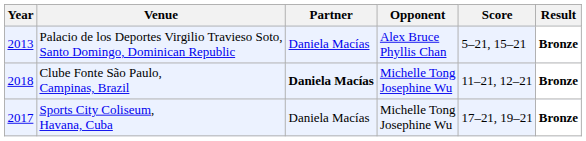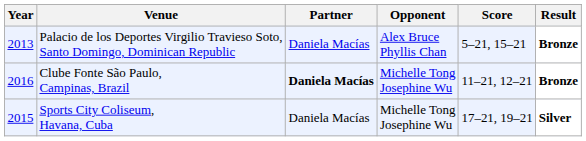 <table class="sortable wikitable" style="font-size: 90%;">
 <tr>
 <th>Year</th>
 <th>Venue</th>
 <th>Partner</th>
 <th>Opponent</th>
 <th>Score</th>
 <th>Result</th>
 </tr>
 <tr style="background:#ECF2FF">
 <td align="center"><a href='#'>2013</a></td>
 <td align="left">Palacio de los Deportes Virgilio Travieso Soto,<br><a href='#'>Santo Domingo, Dominican Republic</a></td>
 <td align="left"> <a href='#'>Daniela Macías</a></td>
 <td align="left"> <a href='#'>Alex Bruce</a> <br>  <a href='#'>Phyllis Chan</a></td>
 <td align="left">5–21, 15–21</td>
 <td style="text-align:left; background:white"> <strong>Bronze</strong></td>
 </tr>
 <tr style="background:#ECF2FF">
-<td align="center"><a href='#'>2018</a></td>
+<td align="center"><a href='#'>2016</a></td>
 <td align="left">Clube Fonte São Paulo,<br><a href='#'>Campinas, Brazil</a></td>
 <td align="left"><strong> Daniela Macías</strong></td>
 <td align="left"> <a href='#'>Michelle Tong</a> <br>  <a href='#'>Josephine Wu</a></td>
 <td align="left">11–21, 12–21</td>
 <td style="text-align:left; background:white"> <strong>Bronze</strong></td>
 </tr>
 <tr style="background:#ECF2FF">
-<td align="center"><a href='#'>2017</a></td>
+<td align="center"><a href='#'>2015</a></td>
 <td align="left"><a href='#'>Sports City Coliseum</a>,<br><a href='#'>Havana, Cuba</a></td>
 <td align="left"> Daniela Macías</td>
 <td align="left"> Michelle Tong <br>  Josephine Wu</td>
 <td align="left">17–21, 19–21</td>
-<td style="text-align:left; background:white"> <strong>Bronze</strong></td>
+<td style="text-align:left; background:white"> <strong>Silver</strong></td>
 </tr>
 </table>
